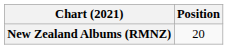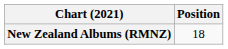 <table class="wikitable sortable plainrowheaders">
 <tr>
 <th>Chart (2021)</th>
 <th>Position</th>
 </tr>
 <tr>
 <th scope="row">New Zealand Albums (RMNZ)</th>
-<td style="text-align:center;">20</td>
+<td style="text-align:center;">18</td>
 </tr>
 </table>
